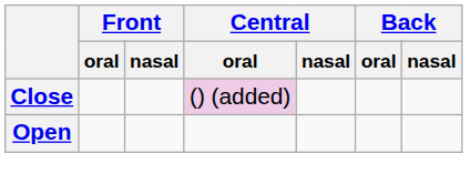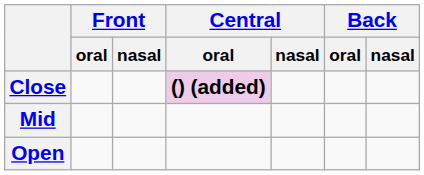 <table class="wikitable">
 <tr>
 <th rowspan=2></th>
 <th colspan=2><a href='#'>Front</a></th>
 <th colspan=2><a href='#'>Central</a></th>
 <th colspan=2><a href='#'>Back</a></th>
 </tr>
 <tr>
 <th><small>oral</small></th>
 <th><small>nasal</small></th>
 <th><small>oral</small></th>
 <th><small>nasal</small></th>
 <th><small>oral</small></th>
 <th><small>nasal</small></th>
 </tr>
 <tr>
 <th><a href='#'>Close</a></th>
 <td align=center></td>
 <td></td>
-<td style="text-align:center; background:#eecce8;">() (added)</td>
+<td style="text-align:center; background:#eecce8;"><strong>() (added)</strong></td>
 <td></td>
 <td align=center></td>
 <td></td>
+</tr>
+<tr>
+<th><a href='#'>Mid</a></th>
+<td align=center></td>
+<td align=center></td>
+<td></td>
+<td></td>
+<td align=center></td>
+<td align=center></td>
 </tr>
 <tr>
 <th><a href='#'>Open</a></th>
 <td></td>
 <td></td>
 <td align=center></td>
 <td></td>
 <td></td>
 <td></td>
 </tr>
 </table>
